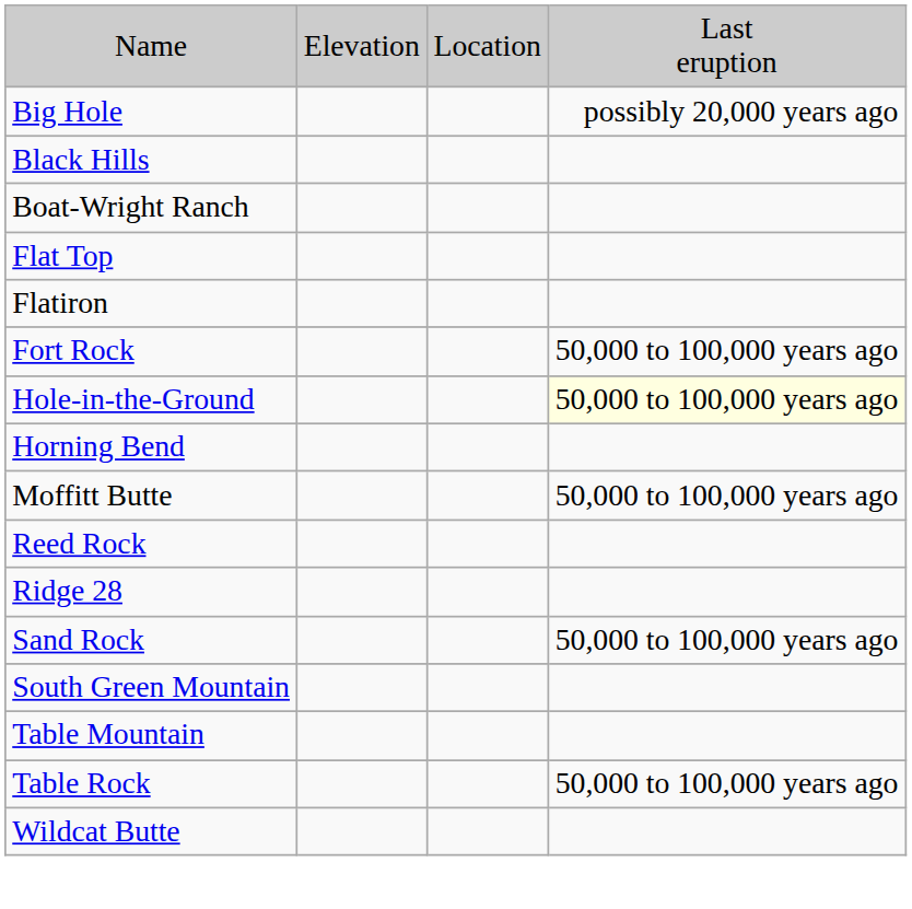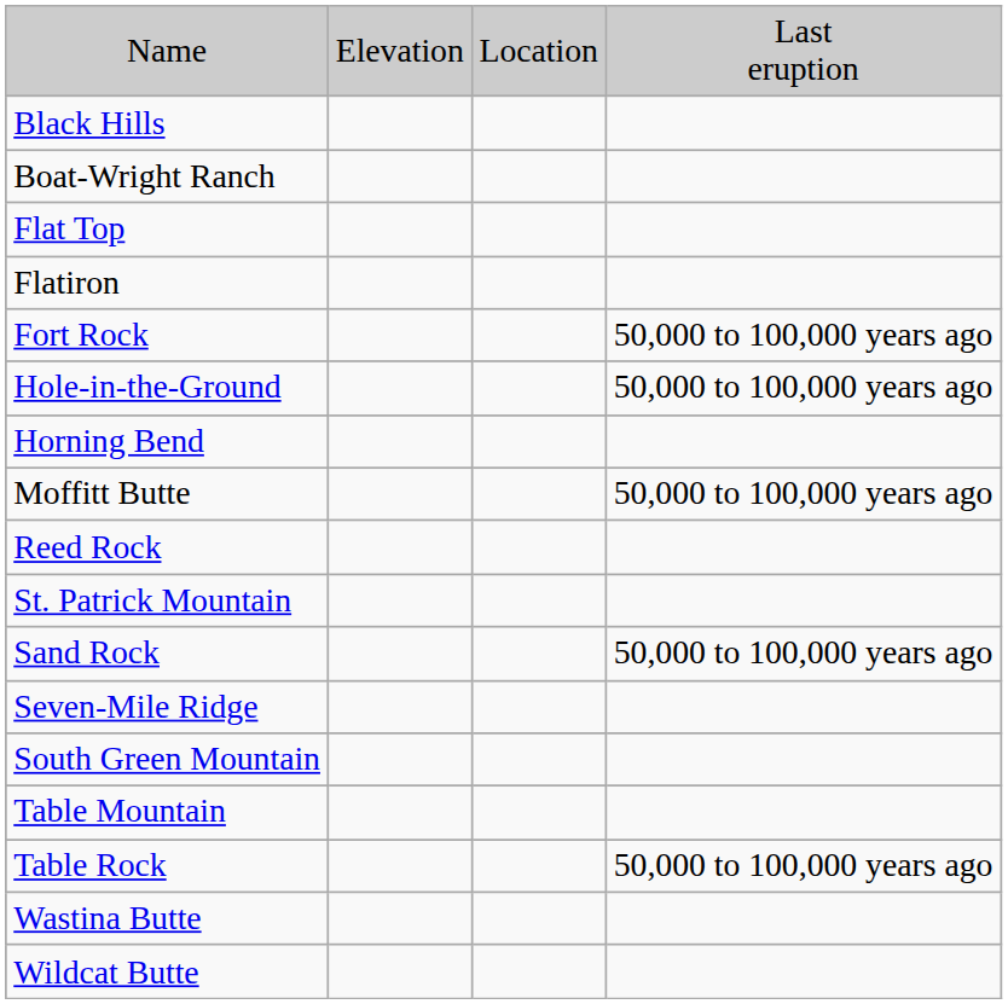 <table class="wikitable">
 <tr style="text-align:center; background:#ccc;">
 <td>Name</td>
 <td>Elevation</td>
 <td>Location</td>
 <td>Last<br>eruption</td>
-</tr>
-<tr class="vcard" style="text-align:right;">
-<td style="text-align:left;" class="fn org"><a href='#'>Big Hole</a></td>
-<td> </td>
-<td> </td>
-<td>possibly 20,000 years ago</td>
 </tr>
 <tr class="vcard" style="text-align:right;">
 <td style="text-align:left;" class="fn org"><a href='#'>Black Hills</a></td>
 <td> </td>
 <td> </td>
 <td> </td>
 </tr>
 <tr class="vcard" style="text-align:right;">
 <td style="text-align:left;" class="fn org">Boat-Wright Ranch</td>
 <td> </td>
 <td> </td>
 <td> </td>
 </tr>
 <tr class="vcard" style="text-align:right;">
 <td style="text-align:left;" class="fn org"><a href='#'>Flat Top</a></td>
 <td> </td>
 <td> </td>
 <td> </td>
 </tr>
 <tr class="vcard" style="text-align:right;">
 <td style="text-align:left;" class="fn org">Flatiron</td>
 <td> </td>
 <td> </td>
 <td> </td>
 </tr>
 <tr class="vcard" style="text-align:right;">
 <td style="text-align:left;" class="fn org"><a href='#'>Fort Rock</a></td>
 <td> </td>
 <td></td>
 <td>50,000 to 100,000 years ago</td>
 </tr>
 <tr class="vcard" style="text-align:right;">
 <td style="text-align:left;" class="fn org"><a href='#'>Hole-in-the-Ground</a></td>
 <td> </td>
 <td></td>
-<td style="background: lightyellow;">50,000 to 100,000 years ago</td>
+<td>50,000 to 100,000 years ago</td>
 </tr>
 <tr class="vcard" style="text-align:right;">
 <td style="text-align:left;" class="fn org"><a href='#'>Horning Bend</a></td>
 <td> </td>
 <td> </td>
 <td> </td>
 </tr>
 <tr class="vcard" style="text-align:right;">
 <td style="text-align:left;" class="fn org">Moffitt Butte</td>
 <td> </td>
 <td></td>
 <td>50,000 to 100,000 years ago</td>
 </tr>
 <tr class="vcard" style="text-align:right;">
 <td style="text-align:left;" class="fn org"><a href='#'>Reed Rock</a></td>
 <td> </td>
 <td> </td>
 <td> </td>
 </tr>
 <tr class="vcard" style="text-align:right;">
-<td style="text-align:left;" class="fn org"><a href='#'>Ridge 28</a></td>
+<td style="text-align:left;" class="fn org"><a href='#'>St. Patrick Mountain</a></td>
 <td> </td>
 <td> </td>
 <td> </td>
 </tr>
 <tr class="vcard" style="text-align:right;">
 <td style="text-align:left;" class="fn org"><a href='#'>Sand Rock</a></td>
 <td> </td>
 <td></td>
 <td>50,000 to 100,000 years ago</td>
+</tr>
+<tr class="vcard" style="text-align:right;">
+<td style="text-align:left;" class="fn org"><a href='#'>Seven-Mile Ridge</a></td>
+<td> </td>
+<td> </td>
+<td> </td>
 </tr>
 <tr class="vcard" style="text-align:right;">
 <td style="text-align:left;" class="fn org"><a href='#'>South Green Mountain</a></td>
 <td> </td>
 <td> </td>
 <td> </td>
 </tr>
 <tr class="vcard" style="text-align:right;">
 <td style="text-align:left;" class="fn org"><a href='#'>Table Mountain</a></td>
 <td> </td>
 <td> </td>
 <td> </td>
 </tr>
 <tr class="vcard" style="text-align:right;">
 <td style="text-align:left;" class="fn org"><a href='#'>Table Rock</a></td>
 <td> </td>
 <td></td>
 <td>50,000 to 100,000 years ago</td>
 </tr>
 <tr class="vcard" style="text-align:right;">
+<td style="text-align:left;" class="fn org"><a href='#'>Wastina Butte</a></td>
+<td> </td>
+<td> </td>
+<td> </td>
+</tr>
+<tr class="vcard" style="text-align:right;">
 <td style="text-align:left;" class="fn org"><a href='#'>Wildcat Butte</a></td>
 <td> </td>
 <td> </td>
 <td> </td>
 </tr>
 </table>
